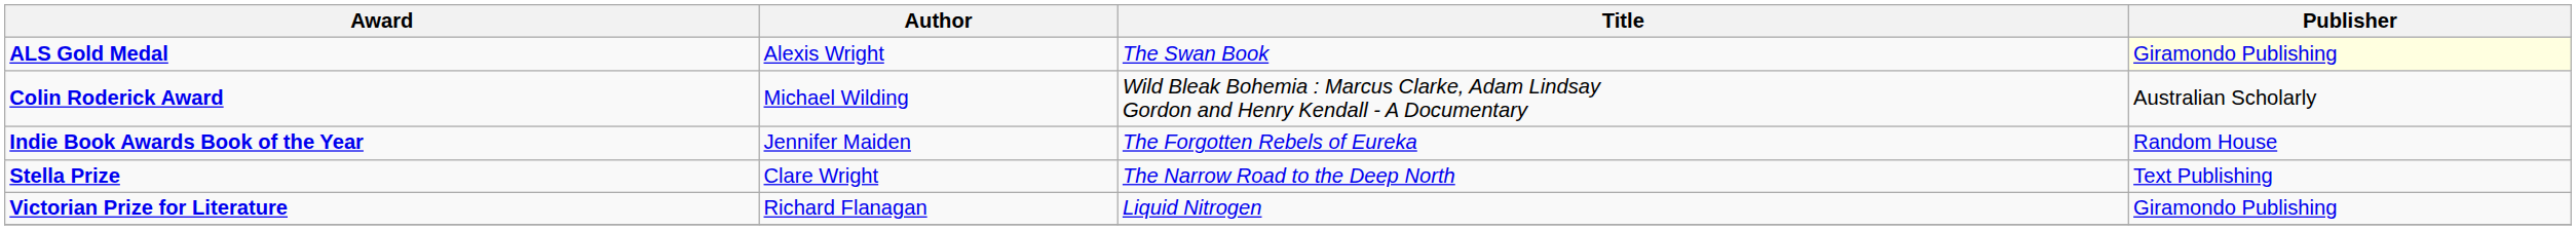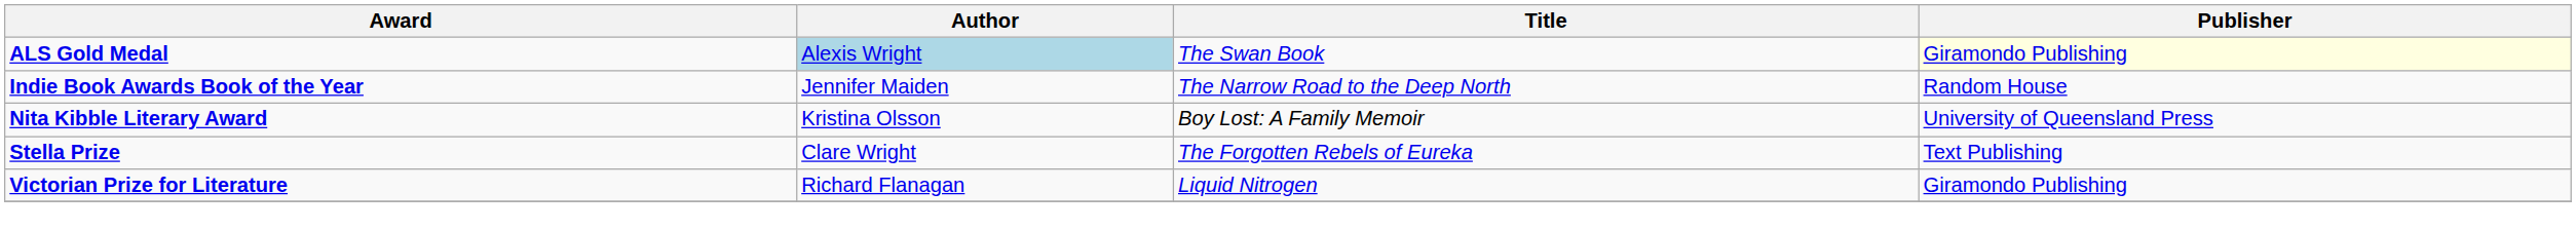 <table class="wikitable" width=100%>
 <tr>
 <th>Award</th>
 <th>Author</th>
 <th>Title</th>
 <th>Publisher</th>
 </tr>
 <tr>
 <td><strong><a href='#'>ALS Gold Medal</a></strong></td>
-<td><a href='#'>Alexis Wright</a></td>
+<td style="background: lightblue;"><a href='#'>Alexis Wright</a></td>
 <td><em><a href='#'>The Swan Book</a></em></td>
 <td style="background: lightyellow;"><a href='#'>Giramondo Publishing</a></td>
 </tr>
 <tr>
-<td><strong><a href='#'>Colin Roderick Award</a></strong></td>
-<td><a href='#'>Michael Wilding</a></td>
-<td><em>Wild Bleak Bohemia : Marcus Clarke, Adam Lindsay<br>Gordon and Henry Kendall - A Documentary</em></td>
-<td>Australian Scholarly</td>
+<td><strong><a href='#'>Indie Book Awards Book of the Year</a></strong></td>
+<td><a href='#'>Jennifer Maiden</a></td>
+<td><em><a href='#'>The Narrow Road to the Deep North</a></em></td>
+<td><a href='#'>Random House</a></td>
 </tr>
 <tr>
-<td><strong><a href='#'>Indie Book Awards Book of the Year</a></strong></td>
-<td><a href='#'>Jennifer Maiden</a></td>
-<td><em><a href='#'>The Forgotten Rebels of Eureka</a></em></td>
-<td><a href='#'>Random House</a></td>
+<td><strong><a href='#'>Nita Kibble Literary Award</a></strong></td>
+<td><a href='#'>Kristina Olsson</a></td>
+<td><em>Boy Lost: A Family Memoir</em></td>
+<td><a href='#'>University of Queensland Press</a></td>
 </tr>
 <tr>
 <td><strong><a href='#'>Stella Prize</a></strong></td>
 <td><a href='#'>Clare Wright</a></td>
-<td><em><a href='#'>The Narrow Road to the Deep North</a></em></td>
+<td><em><a href='#'>The Forgotten Rebels of Eureka</a></em></td>
 <td><a href='#'>Text Publishing</a></td>
 </tr>
 <tr>
 <td><strong><a href='#'>Victorian Prize for Literature</a></strong></td>
 <td><a href='#'>Richard Flanagan</a></td>
 <td><em><a href='#'>Liquid Nitrogen</a></em></td>
 <td><a href='#'>Giramondo Publishing</a></td>
 </tr>
 <tr>
 </tr>
 </table>
